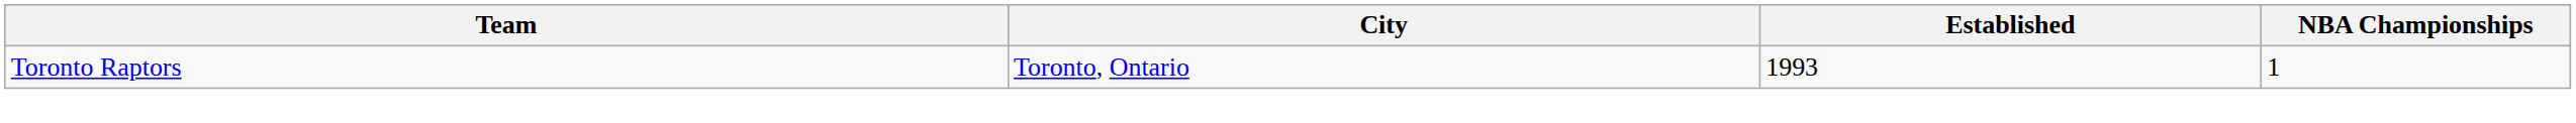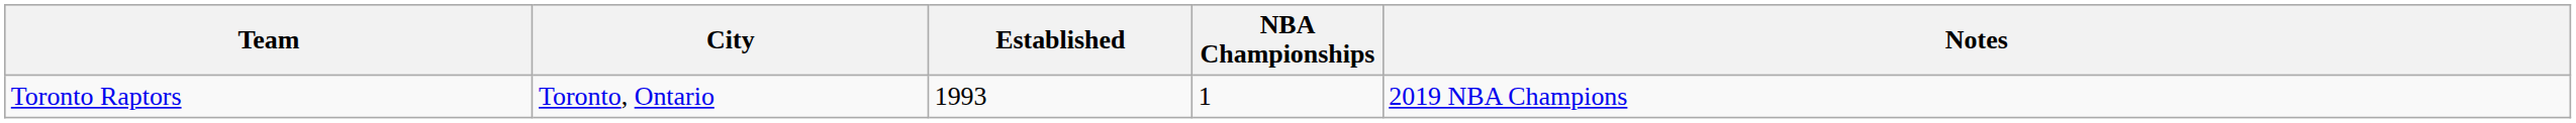 <table class="wikitable">
 <tr>
 <th bgcolor="#DDDDFF" width="20%">Team</th>
 <th bgcolor="#DDDDFF" width="15%">City</th>
 <th bgcolor="#DDDDFF" width="10%">Established</th>
 <th bgcolor="#DDDDFF" width="5%">NBA Championships</th>
+<th bgcolor="#DDDDFF" width="45%">Notes</th>
 </tr>
 <tr>
 <td><a href='#'>Toronto Raptors</a></td>
 <td><a href='#'>Toronto</a>, <a href='#'>Ontario</a></td>
 <td>1993</td>
 <td>1</td>
+<td><a href='#'>2019 NBA Champions</a></td>
 </tr>
 </table>
